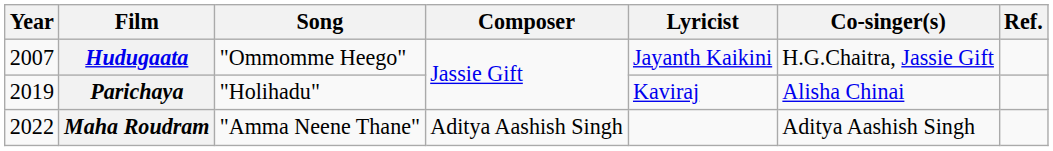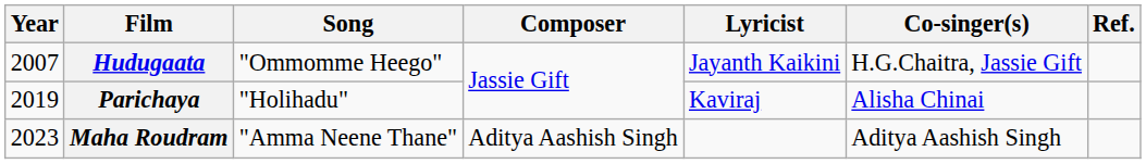 <table class="wikitable plainrowheaders">
 <tr>
 <th scope="col">Year</th>
 <th scope="col">Film</th>
 <th scope="col">Song</th>
 <th scope="col">Composer</th>
 <th>Lyricist</th>
 <th scope="col">Co-singer(s)</th>
 <th scope="col">Ref.</th>
 </tr>
 <tr>
 <td>2007</td>
 <th scope="row"><em><a href='#'>Hudugaata</a></em></th>
 <td>"Ommomme Heego"</td>
 <td rowspan="2"><a href='#'>Jassie Gift</a></td>
 <td><a href='#'>Jayanth Kaikini</a></td>
 <td>H.G.Chaitra, <a href='#'>Jassie Gift</a></td>
 <td></td>
 </tr>
 <tr>
 <td>2019</td>
 <th scope="row"><em>Parichaya</em></th>
 <td>"Holihadu"</td>
 <td><a href='#'>Kaviraj</a></td>
 <td><a href='#'>Alisha Chinai</a></td>
 <td></td>
 </tr>
 <tr>
-<td>2022</td>
+<td>2023</td>
 <th scope="row"><em>Maha Roudram</em></th>
 <td>"Amma Neene Thane"</td>
 <td>Aditya Aashish Singh</td>
 <td></td>
 <td>Aditya Aashish Singh</td>
 <td></td>
 </tr>
 </table>
